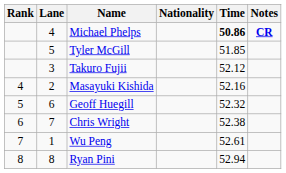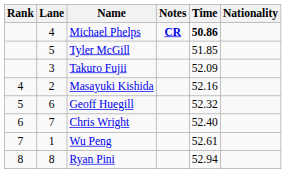 <table class="wikitable sortable" style="text-align:center">
 <tr>
 <th>Rank</th>
 <th>Lane</th>
 <th>Name</th>
+<th>Notes</th>
+<th>Time</th>
 <th>Nationality</th>
-<th>Time</th>
-<th>Notes</th>
 </tr>
 <tr>
 <td></td>
 <td>4</td>
 <td align=left><a href='#'>Michael Phelps</a></td>
+<td><strong><a href='#'>CR</a></strong></td>
+<td><strong>50.86</strong></td>
 <td align=left></td>
-<td><strong>50.86</strong></td>
-<td><strong><a href='#'>CR</a></strong></td>
 </tr>
 <tr>
 <td></td>
 <td>5</td>
 <td align=left><a href='#'>Tyler McGill</a></td>
+<td></td>
+<td>51.85</td>
 <td align=left></td>
-<td>51.85</td>
-<td></td>
 </tr>
 <tr>
 <td></td>
 <td>3</td>
 <td align=left><a href='#'>Takuro Fujii</a></td>
+<td></td>
+<td>52.09</td>
 <td align=left></td>
-<td>52.12</td>
-<td></td>
 </tr>
 <tr>
 <td>4</td>
 <td>2</td>
 <td align=left><a href='#'>Masayuki Kishida</a></td>
+<td></td>
+<td>52.16</td>
 <td align=left></td>
-<td>52.16</td>
-<td></td>
 </tr>
 <tr>
 <td>5</td>
 <td>6</td>
 <td align=left><a href='#'>Geoff Huegill</a></td>
+<td></td>
+<td>52.32</td>
 <td align=left></td>
-<td>52.32</td>
-<td></td>
 </tr>
 <tr>
 <td>6</td>
 <td>7</td>
 <td align=left><a href='#'>Chris Wright</a></td>
+<td></td>
+<td>52.40</td>
 <td align=left></td>
-<td>52.38</td>
-<td></td>
 </tr>
 <tr>
 <td>7</td>
 <td>1</td>
 <td align=left><a href='#'>Wu Peng</a></td>
+<td></td>
+<td>52.61</td>
 <td align=left></td>
-<td>52.61</td>
-<td></td>
 </tr>
 <tr>
 <td>8</td>
 <td>8</td>
 <td align=left><a href='#'>Ryan Pini</a></td>
+<td></td>
+<td>52.94</td>
 <td align=left></td>
-<td>52.94</td>
-<td></td>
 </tr>
 </table>
